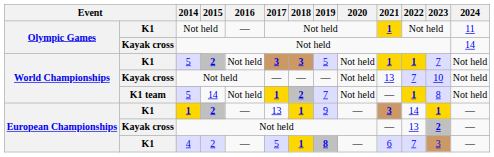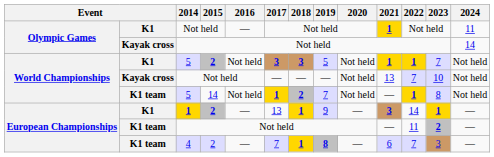 <table class="wikitable plainrowheaders" style=font-size:90%>
 <tr>
 <th scope="col" colspan=2>Event</th>
 <th scope="col">2014</th>
 <th scope="col">2015</th>
 <th scope="col">2016</th>
 <th scope="col">2017</th>
 <th scope="col">2018</th>
 <th scope="col">2019</th>
 <th scope="col">2020</th>
 <th scope="col">2021</th>
 <th scope="col">2022</th>
 <th scope="col">2023</th>
 <th scope="col">2024</th>
 </tr>
 <tr style="text-align:center;">
 <th scope="row" rowspan=2><a href='#'>Olympic Games</a></th>
 <th scope="row">K1</th>
 <td colspan=2>Not held</td>
 <td>—</td>
 <td colspan=4>Not held</td>
 <td style="background:gold;"><a href='#'><strong>1</strong></a></td>
 <td colspan=2>Not held</td>
 <td><a href='#'>11</a></td>
 </tr>
 <tr style="text-align:center;">
 <th scope="row">Kayak cross</th>
 <td colspan=10>Not held</td>
 <td><a href='#'>14</a></td>
 </tr>
 <tr style="text-align:center;">
 <th scope="row" rowspan=3><a href='#'>World Championships</a></th>
 <th scope="row">K1</th>
 <td style="background:#ddf;"><a href='#'>5</a></td>
 <td style="background:silver;"><a href='#'><strong>2</strong></a></td>
 <td>Not held</td>
 <td style="background:#cc9966;"><a href='#'><strong>3</strong></a></td>
 <td style="background:#cc9966;"><a href='#'><strong>3</strong></a></td>
 <td style="background:#ddf;"><a href='#'>5</a></td>
 <td>Not held</td>
 <td style="background:gold;"><a href='#'><strong>1</strong></a></td>
 <td style="background:gold;"><a href='#'><strong>1</strong></a></td>
 <td style="background:#ddf;"><a href='#'>7</a></td>
 <td>Not held</td>
 </tr>
 <tr style="text-align:center;">
 <th scope="row">Kayak cross</th>
 <td colspan=3>Not held</td>
 <td>—</td>
 <td>—</td>
 <td>—</td>
 <td>Not held</td>
 <td><a href='#'>13</a></td>
 <td style="background:#ddf;"><a href='#'>7</a></td>
 <td style="background:#ddf;"><a href='#'>10</a></td>
 <td>Not held</td>
 </tr>
 <tr style="text-align:center;">
 <th scope="row">K1 team</th>
 <td style="background:#ddf;"><a href='#'>5</a></td>
 <td><a href='#'>14</a></td>
 <td>Not held</td>
 <td style="background:gold;"><a href='#'><strong>1</strong></a></td>
 <td style="background:silver;"><a href='#'><strong>2</strong></a></td>
 <td style="background:#ddf;"><a href='#'>7</a></td>
 <td>Not held</td>
 <td>—</td>
 <td style="background:gold;"><a href='#'><strong>1</strong></a></td>
 <td style="background:#ddf;"><a href='#'>8</a></td>
 <td>Not held</td>
 </tr>
 <tr style="text-align:center;">
 <th scope="row" rowspan=3><a href='#'>European Championships</a></th>
 <th scope="row">K1</th>
 <td style="background:gold;"><a href='#'><strong>1</strong></a></td>
 <td style="background:silver;"><a href='#'><strong>2</strong></a></td>
 <td>—</td>
 <td><a href='#'>13</a></td>
 <td style="background:gold;"><a href='#'><strong>1</strong></a></td>
 <td style="background:#ddf;"><a href='#'>9</a></td>
 <td>—</td>
 <td style="background:#cc9966;"><a href='#'><strong>3</strong></a></td>
 <td><a href='#'>14</a></td>
 <td style="background:gold;"><a href='#'><strong>1</strong></a></td>
 <td>—</td>
 </tr>
 <tr style="text-align:center;">
-<th scope="row">Kayak cross</th>
+<th scope="row">K1 team</th>
 <td colspan=7>Not held</td>
 <td>—</td>
-<td><a href='#'>13</a></td>
+<td><a href='#'>11</a></td>
 <td style="background:silver;"><a href='#'><strong>2</strong></a></td>
 <td>—</td>
 </tr>
 <tr style="text-align:center;">
-<th scope="row">K1</th>
+<th scope="row">K1 team</th>
 <td style="background:#ddf;"><a href='#'>4</a></td>
 <td style="background:#ddf;"><a href='#'>2</a></td>
 <td>—</td>
-<td style="background:#ddf;"><a href='#'>5</a></td>
+<td style="background:#ddf;"><a href='#'>7</a></td>
 <td style="background:gold;"><a href='#'><strong>1</strong></a></td>
 <td style="background:silver;"><a href='#'><strong>8</strong></a></td>
 <td>—</td>
 <td style="background:#ddf;"><a href='#'>6</a></td>
 <td style="background:#ddf;"><a href='#'>7</a></td>
 <td style="background:#cc9966;"><a href='#'>3</a></td>
 <td>—</td>
 </tr>
 </table>
